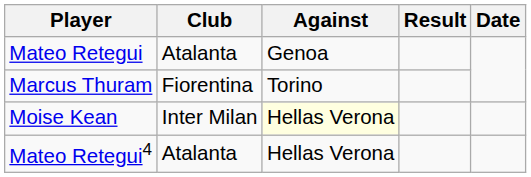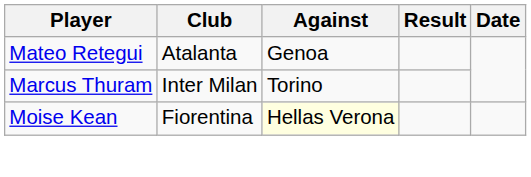 <table class="wikitable sortable">
 <tr>
 <th>Player</th>
 <th>Club</th>
 <th>Against</th>
 <th style="text-align:center;">Result</th>
 <th>Date</th>
 </tr>
 <tr>
 <td> <a href='#'>Mateo Retegui</a></td>
 <td>Atalanta</td>
 <td>Genoa</td>
 <td style="text-align:center;"></td>
 <td rowspan="2"></td>
 </tr>
 <tr>
 <td> <a href='#'>Marcus Thuram</a></td>
-<td>Fiorentina</td>
+<td>Inter Milan</td>
 <td>Torino</td>
 <td style="text-align:center;"></td>
 </tr>
 <tr>
 <td> <a href='#'>Moise Kean</a></td>
-<td>Inter Milan</td>
+<td>Fiorentina</td>
 <td style="background: lightyellow;">Hellas Verona</td>
 <td style="text-align:center;"></td>
 <td></td>
 </tr>
-<tr>
-<td> <a href='#'>Mateo Retegui</a><sup>4</sup></td>
-<td>Atalanta</td>
-<td>Hellas Verona</td>
-<td style="text-align:center;"></td>
-<td></td>
-</tr>
 </table>
